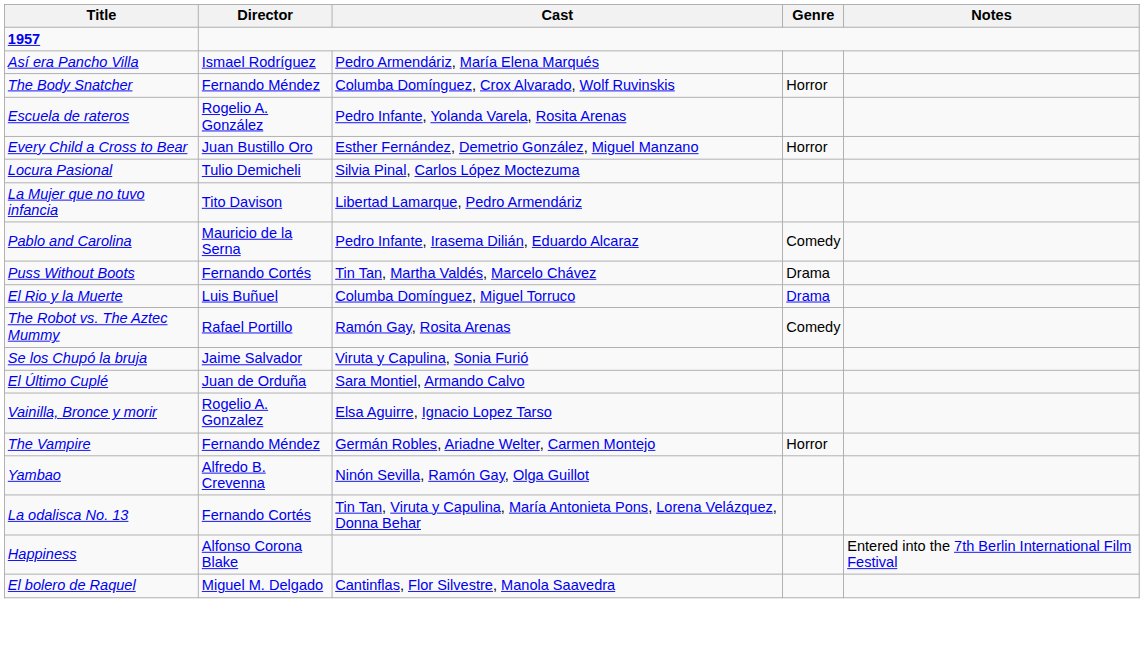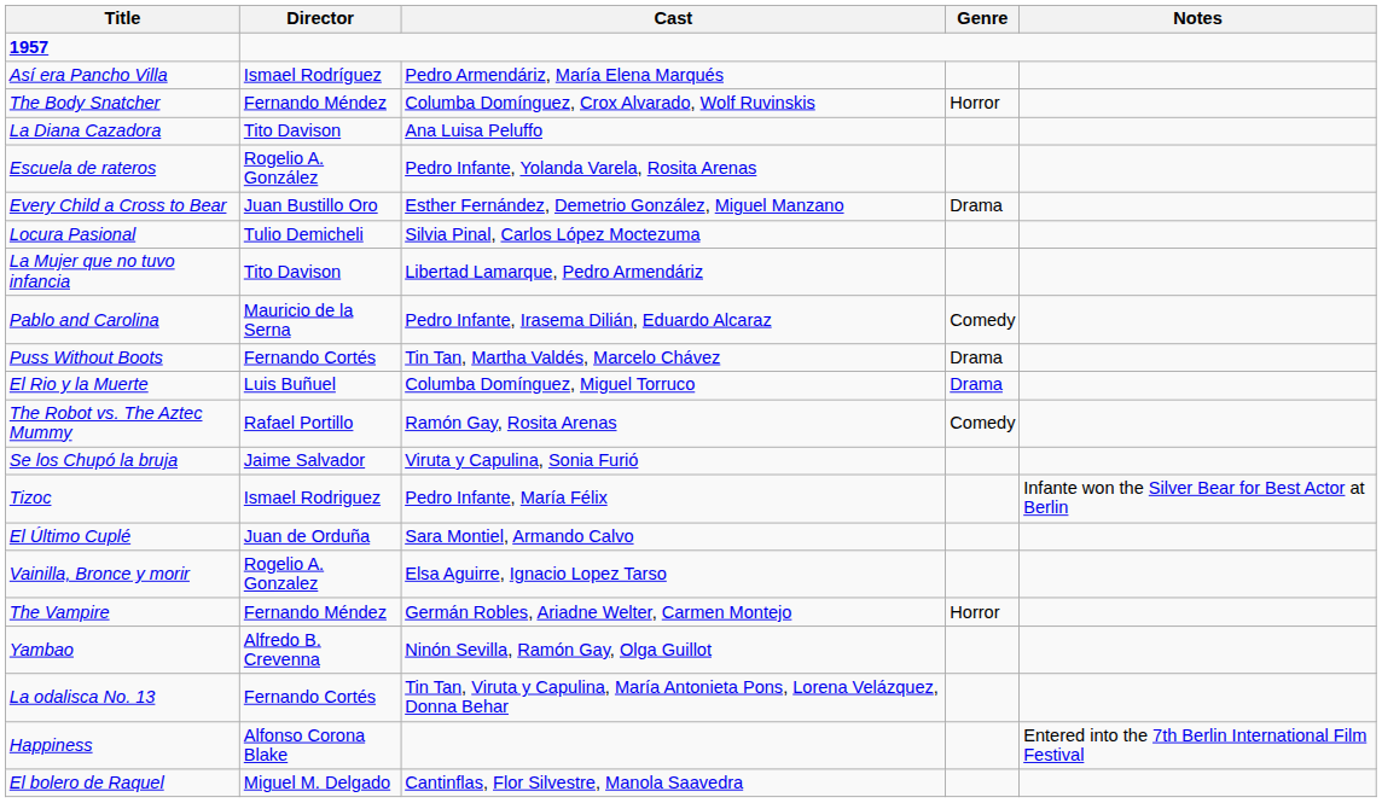 <table class="wikitable">
 <tr>
 <th>Title</th>
 <th>Director</th>
 <th>Cast</th>
 <th>Genre</th>
 <th>Notes</th>
 </tr>
 <tr>
 <td><strong><a href='#'>1957</a></strong></td>
 </tr>
 <tr>
 <td><em><a href='#'>Así era Pancho Villa</a></em></td>
 <td><a href='#'>Ismael Rodríguez</a></td>
 <td><a href='#'>Pedro Armendáriz</a>, <a href='#'>María Elena Marqués</a></td>
 <td></td>
 <td></td>
 </tr>
 <tr>
 <td><em><a href='#'>The Body Snatcher</a></em></td>
 <td><a href='#'>Fernando Méndez</a></td>
 <td><a href='#'>Columba Domínguez</a>, <a href='#'>Crox Alvarado</a>, <a href='#'>Wolf Ruvinskis</a></td>
 <td>Horror</td>
 <td></td>
 </tr>
 <tr>
+<td><em><a href='#'>La Diana Cazadora</a></em></td>
+<td><a href='#'>Tito Davison</a></td>
+<td><a href='#'>Ana Luisa Peluffo</a></td>
+<td></td>
+<td></td>
+</tr>
+<tr>
 <td><em><a href='#'>Escuela de rateros</a></em></td>
 <td><a href='#'>Rogelio A. González</a></td>
 <td><a href='#'>Pedro Infante</a>, <a href='#'>Yolanda Varela</a>, <a href='#'>Rosita Arenas</a></td>
 <td></td>
 <td></td>
 </tr>
 <tr>
 <td><em><a href='#'>Every Child a Cross to Bear</a></em></td>
 <td><a href='#'>Juan Bustillo Oro</a></td>
 <td><a href='#'>Esther Fernández</a>, <a href='#'>Demetrio González</a>, <a href='#'>Miguel Manzano</a></td>
-<td>Horror</td>
+<td>Drama</td>
 <td></td>
 </tr>
 <tr>
 <td><em><a href='#'>Locura Pasional</a></em></td>
 <td><a href='#'>Tulio Demicheli</a></td>
 <td><a href='#'>Silvia Pinal</a>, <a href='#'>Carlos López Moctezuma</a></td>
 <td></td>
 <td></td>
 </tr>
 <tr>
 <td><em><a href='#'>La Mujer que no tuvo infancia</a></em></td>
 <td><a href='#'>Tito Davison</a></td>
 <td><a href='#'>Libertad Lamarque</a>, <a href='#'>Pedro Armendáriz</a></td>
 <td></td>
 <td></td>
 </tr>
 <tr>
 <td><em><a href='#'>Pablo and Carolina</a></em></td>
 <td><a href='#'>Mauricio de la Serna</a></td>
 <td><a href='#'>Pedro Infante</a>, <a href='#'>Irasema Dilián</a>, <a href='#'>Eduardo Alcaraz</a></td>
 <td>Comedy</td>
 <td></td>
 </tr>
 <tr>
 <td><em><a href='#'>Puss Without Boots</a></em></td>
 <td><a href='#'>Fernando Cortés</a></td>
 <td><a href='#'>Tin Tan</a>,  <a href='#'>Martha Valdés</a>, <a href='#'>Marcelo Chávez</a></td>
 <td>Drama</td>
 <td></td>
 </tr>
 <tr>
 <td><em><a href='#'>El Rio y la Muerte</a></em></td>
 <td><a href='#'>Luis Buñuel</a></td>
 <td><a href='#'>Columba Domínguez</a>, <a href='#'>Miguel Torruco</a></td>
 <td><a href='#'>Drama</a></td>
 <td></td>
 </tr>
 <tr>
 <td><em><a href='#'>The Robot vs. The Aztec Mummy</a></em></td>
 <td><a href='#'>Rafael Portillo</a></td>
 <td><a href='#'>Ramón Gay</a>, <a href='#'>Rosita Arenas</a></td>
 <td>Comedy</td>
 <td></td>
 </tr>
 <tr>
 <td><em><a href='#'>Se los Chupó la bruja</a></em></td>
 <td><a href='#'>Jaime Salvador</a></td>
 <td><a href='#'>Viruta y Capulina</a>, <a href='#'>Sonia Furió</a></td>
 <td></td>
 <td></td>
 </tr>
 <tr>
+<td><em><a href='#'>Tizoc</a></em></td>
+<td><a href='#'>Ismael Rodriguez</a></td>
+<td><a href='#'>Pedro Infante</a>, <a href='#'>María Félix</a></td>
+<td></td>
+<td>Infante won the <a href='#'>Silver Bear for Best Actor</a> at <a href='#'>Berlin</a></td>
+</tr>
+<tr>
 <td><em><a href='#'>El Último Cuplé</a></em></td>
 <td><a href='#'>Juan de Orduña</a></td>
 <td><a href='#'>Sara Montiel</a>, <a href='#'>Armando Calvo</a></td>
 <td></td>
 <td></td>
 </tr>
 <tr>
 <td><em><a href='#'>Vainilla, Bronce y morir</a></em></td>
 <td><a href='#'>Rogelio A. Gonzalez</a></td>
 <td><a href='#'>Elsa Aguirre</a>, <a href='#'>Ignacio Lopez Tarso</a></td>
 <td></td>
 <td></td>
 </tr>
 <tr>
 <td><em><a href='#'>The Vampire</a></em></td>
 <td><a href='#'>Fernando Méndez</a></td>
 <td><a href='#'>Germán Robles</a>, <a href='#'>Ariadne Welter</a>, <a href='#'>Carmen Montejo</a></td>
 <td>Horror</td>
 <td></td>
 </tr>
 <tr>
 <td><em><a href='#'>Yambao</a></em></td>
 <td><a href='#'>Alfredo B. Crevenna</a></td>
 <td><a href='#'>Ninón Sevilla</a>, <a href='#'>Ramón Gay</a>, <a href='#'>Olga Guillot</a></td>
 <td></td>
 <td></td>
 </tr>
 <tr>
 <td><em><a href='#'>La odalisca No. 13</a></em></td>
 <td><a href='#'>Fernando Cortés</a></td>
 <td><a href='#'>Tin Tan</a>, <a href='#'>Viruta y Capulina</a>, <a href='#'>María Antonieta Pons</a>, <a href='#'>Lorena Velázquez</a>, <a href='#'>Donna Behar</a></td>
 <td></td>
 <td></td>
 </tr>
 <tr>
 <td><em><a href='#'>Happiness</a></em></td>
 <td><a href='#'>Alfonso Corona Blake</a></td>
 <td></td>
 <td></td>
 <td>Entered into the <a href='#'>7th Berlin International Film Festival</a></td>
 </tr>
 <tr>
 <td><em><a href='#'>El bolero de Raquel</a></em></td>
 <td><a href='#'>Miguel M. Delgado</a></td>
 <td><a href='#'>Cantinflas</a>, <a href='#'>Flor Silvestre</a>, <a href='#'>Manola Saavedra</a></td>
 <td></td>
 <td><br></td>
 </tr>
 </table>
